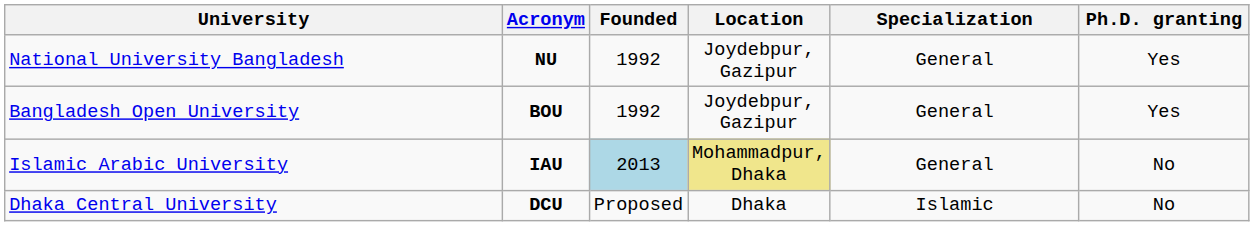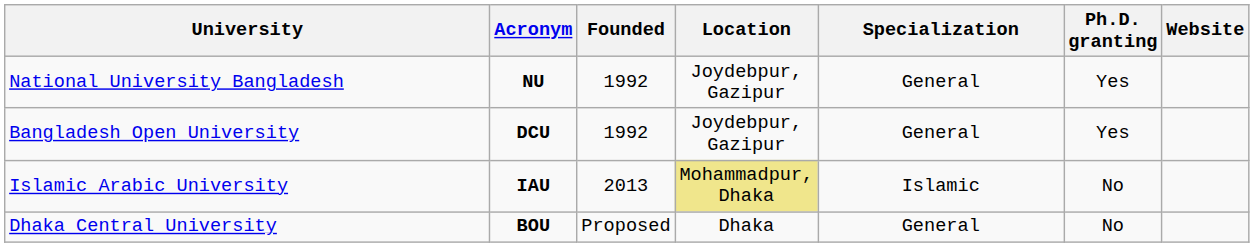 <table class="wikitable sortable mw-datatable static-row-numbers">
 <tr>
 <th>University</th>
 <th class="unsortable"><a href='#'>Acronym</a></th>
 <th>Founded</th>
 <th>Location</th>
 <th>Specialization</th>
 <th>Ph.D. granting</th>
+<th>Website</th>
 </tr>
 <tr>
 <td style="width:40%;"><a href='#'>National University Bangladesh</a></td>
 <td style="text-align:center; width:7%;"><strong>NU</strong></td>
 <td style="text-align:center; width:5%;">1992</td>
 <td style="text-align:center; width:10%;">Joydebpur, Gazipur</td>
 <td style="text-align:center; width:20%;">General</td>
 <td style="text-align:center;">Yes</td>
+<td style="text-align:center;"></td>
 </tr>
 <tr>
 <td><a href='#'>Bangladesh Open University</a></td>
-<td style="text-align:center;"><strong>BOU</strong></td>
+<td style="text-align:center;"><strong>DCU</strong></td>
 <td style="text-align:center;">1992</td>
 <td style="text-align:center;">Joydebpur, Gazipur</td>
 <td style="text-align:center;">General</td>
 <td style="text-align:center;">Yes</td>
+<td style="text-align:center;"></td>
 </tr>
 <tr>
 <td style="width:40%;"><a href='#'>Islamic Arabic University</a></td>
 <td style="text-align:center; width:7%;"><strong>IAU</strong></td>
-<td style="background: lightblue; text-align:center; width:5%;">2013</td>
+<td style="text-align:center; width:5%;">2013</td>
 <td style="background: khaki; text-align:center; width:10%;">Mohammadpur, Dhaka</td>
-<td style="text-align:center; width:20%;">General</td>
+<td style="text-align:center; width:20%;">Islamic</td>
 <td style="text-align:center;">No</td>
+<td style="text-align:center;"></td>
 </tr>
 <tr>
 <td><a href='#'>Dhaka Central University</a></td>
-<td style="text-align:center;"><strong>DCU</strong></td>
+<td style="text-align:center;"><strong>BOU</strong></td>
 <td style="text-align:center;">Proposed</td>
 <td style="text-align:center;">Dhaka</td>
-<td style="text-align:center; width:20%;">Islamic</td>
+<td style="text-align:center;">General</td>
 <td style="text-align:center;">No</td>
+<td style="text-align:center;"></td>
 </tr>
 </table>
